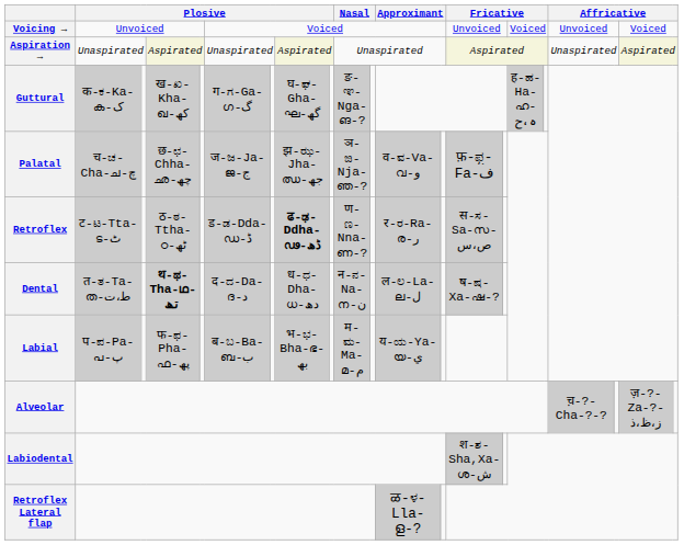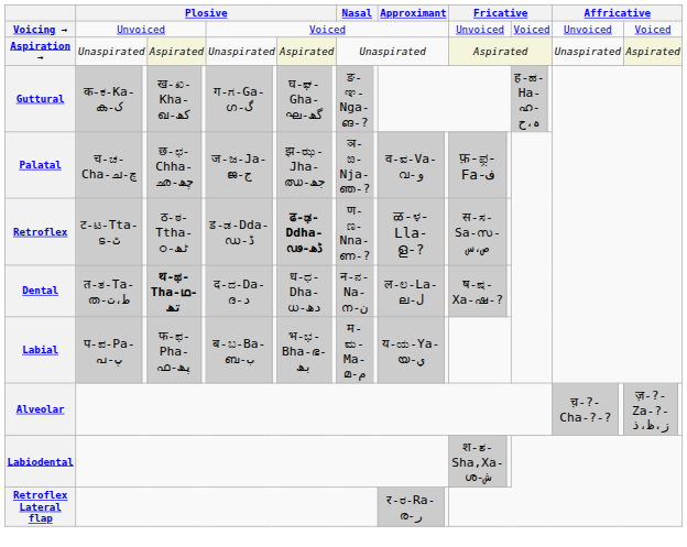 <table class="wikitable" style="text-align:center; height:400px; width:80%">
 <tr>
 <th></th>
 <th colspan="8"><a href='#'>Plosive</a></th>
 <th colspan="2"><a href='#'>Nasal</a></th>
 <th colspan="2"><a href='#'>Approximant</a></th>
 <th colspan="4"><a href='#'>Fricative</a></th>
 <th colspan="4"><a href='#'>Affricative</a></th>
 </tr>
 <tr>
 <th><a href='#'>Voicing</a> →</th>
 <td colspan="4"><a href='#'>Unvoiced</a></td>
 <td colspan="8"><a href='#'>Voiced</a></td>
 <td colspan="2"><a href='#'>Unvoiced</a></td>
 <td colspan="2"><a href='#'>Voiced</a></td>
 <td colspan="2"><a href='#'>Unvoiced</a></td>
 <td colspan="2"><a href='#'>Voiced</a></td>
 </tr>
 <tr>
 <th><a href='#'>Aspiration</a> →</th>
 <td colspan="2"><em>Unaspirated</em></td>
 <td colspan="2" bgcolor="beige"><em>Aspirated</em></td>
 <td colspan="2"><em>Unaspirated</em></td>
 <td colspan="2" bgcolor="beige"><em>Aspirated</em></td>
 <td colspan="4"><em>Unaspirated</em></td>
 <td colspan="4" bgcolor="beige"><em>Aspirated</em></td>
 <td colspan="2"><em>Unaspirated</em></td>
 <td colspan="2" bgcolor="beige"><em>Aspirated</em></td>
 </tr>
 <tr>
 <th><a href='#'>Guttural</a></th>
 <td bgcolor="#CCCCCC" style="font-size:16px">क-ಕ-Ka-ക-ک</td>
 <td><br></td>
 <td bgcolor="#CCCCCC" style="font-size:16px">ख-ಖ-Kha-ഖ-كھ</td>
 <td><br></td>
 <td bgcolor="#CCCCCC" style="font-size:16px">ग-ಗ-Ga-ഗ-گ</td>
 <td><br></td>
 <td bgcolor="#CCCCCC" style="font-size:16px">घ-ಘ-Gha-ഘ-گھ</td>
 <td><br></td>
 <td bgcolor="#CCCCCC" style="font-size:16px">ङ-ಞ-Nga-ങ-?</td>
 <td><br></td>
 <td colspan="4"></td>
 <td bgcolor="#CCCCCC" style="font-size:16px">ह-ಹ-Ha-ഹ-ہ،ح</td>
 <td><br></td>
 </tr>
 <tr>
 <th><a href='#'>Palatal</a></th>
 <td bgcolor="#CCCCCC" style="font-size:16px">च-ಚ-Cha-ച-چ</td>
 <td><br></td>
 <td bgcolor="#CCCCCC" style="font-size:16px">छ-ಛ-Chha-ഛ-چھ</td>
 <td><br></td>
 <td bgcolor="#CCCCCC" style="font-size:16px">ज-ಜ-Ja-ജ-ج</td>
 <td><br></td>
 <td bgcolor="#CCCCCC" style="font-size:16px">झ-ಝ-Jha-ഝ-جھ</td>
 <td><br></td>
 <td bgcolor="#CCCCCC" style="font-size:16px">ञ-ಙ-Nja-ഞ-?</td>
 <td><br></td>
 <td bgcolor="#CCCCCC" style="font-size:16px">व-ವ-Va-വ-و</td>
 <td><br></td>
 <td bgcolor="#CCCCCC" style="font-size:18px">फ़-ಫ಼-Fa-ف</td>
 <td><br></td>
 <td colspan="2" rowspan="4"></td>
 </tr>
 <tr>
 <th><a href='#'>Retroflex</a></th>
 <td bgcolor="#CCCCCC" style="font-size:16px">ट-ಟ-Tta-ട-ٹ</td>
 <td><br></td>
 <td bgcolor="#CCCCCC" style="font-size:16px">ठ-ಠ-Ttha-ഠ-ٹھ</td>
 <td><br></td>
 <td bgcolor="#CCCCCC" style="font-size:16px">ड-ಡ-Dda-ഡ-ڈ</td>
 <td><br></td>
 <td bgcolor="#CCCCCC" style="font-size:16px"><strong>ढ-ಢ-Ddha-ഢ-ڈھ</strong></td>
 <td><br></td>
 <td bgcolor="#CCCCCC" style="font-size:16px">ण-ಣ-Nna-ണ-?</td>
 <td><br></td>
-<td bgcolor="#CCCCCC" style="font-size:16px">र-ರ-Ra-ര-ر</td>
+<td bgcolor="#CCCCCC" style="font-size:18px">ळ-ಳ-Lla-ള-?</td>
 <td><br></td>
 <td bgcolor="#CCCCCC" style="font-size:16px">स-ಸ-Sa-സ-ص،س</td>
 <td><br></td>
 </tr>
 <tr>
 <th><a href='#'>Dental</a></th>
 <td bgcolor="#CCCCCC" style="font-size:16px">त-ತ-Ta-ത-ط،ت</td>
 <td><br></td>
 <td bgcolor="#CCCCCC" style="font-size:16px"><strong>थ-ಥ-Tha-ഥ-تھ</strong></td>
 <td><br></td>
 <td bgcolor="#CCCCCC" style="font-size:16px">द-ದ-Da-ദ-د</td>
 <td><br></td>
 <td bgcolor="#CCCCCC" style="font-size:16px">ध-ಧ-Dha-ധ-دھ</td>
 <td><br></td>
 <td bgcolor="#CCCCCC" style="font-size:16px">न-ನ-Na-ന-ن</td>
 <td><br></td>
 <td bgcolor="#CCCCCC" style="font-size:16px">ल-ಲ-La-ല-ل</td>
 <td><br></td>
 <td bgcolor="#CCCCCC" style="font-size:16px">ष-ಷ-Xa-ഷ-?</td>
 <td><br></td>
 </tr>
 <tr>
 <th><a href='#'>Labial</a></th>
 <td bgcolor="#CCCCCC" style="font-size:16px">प-ಪ-Pa-പ-پ</td>
 <td><br></td>
 <td bgcolor="#CCCCCC" style="font-size:16px">फ-ಫ-Pha-ഫ-پھ</td>
 <td><br></td>
 <td bgcolor="#CCCCCC" style="font-size:16px">ब-ಬ-Ba-ബ-ب</td>
 <td><br></td>
 <td bgcolor="#CCCCCC" style="font-size:16px">भ-ಭ-Bha-ഭ-بھ</td>
 <td><br></td>
 <td bgcolor="#CCCCCC" style="font-size:16px">म-ಮ-Ma-മ-م</td>
 <td><br></td>
 <td bgcolor="#CCCCCC" style="font-size:16px">य-ಯ-Ya-യ-ي</td>
 <td><br></td>
 <td colspan="2"></td>
 </tr>
 <tr>
 <th><a href='#'>Alveolar</a></th>
 <td colspan="16"></td>
 <td bgcolor="#CCCCCC" style="font-size:16px">च़-?-Cha-?-?</td>
 <td><br></td>
 <td bgcolor="#CCCCCC" style="font-size:16px">ज़-?-Za-?-ز،ظ،ذ</td>
 <td><br></td>
 </tr>
 <tr>
 <th><a href='#'>Labiodental</a></th>
 <td colspan="12"></td>
 <td bgcolor="#CCCCCC" style="font-size:16px">श-ಶ-Sha,Xa-ശ-ش</td>
 <td><br></td>
 </tr>
 <tr>
 <th><a href='#'>Retroflex Lateral flap</a></th>
 <td colspan="10"></td>
-<td bgcolor="#CCCCCC" style="font-size:18px">ळ-ಳ-Lla-ള-?</td>
+<td bgcolor="#CCCCCC" style="font-size:16px">र-ರ-Ra-ര-ر</td>
 <td><br></td>
 </tr>
 </table>
